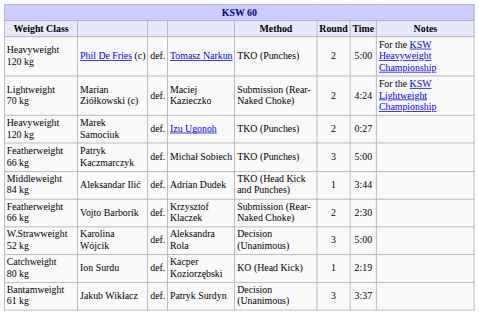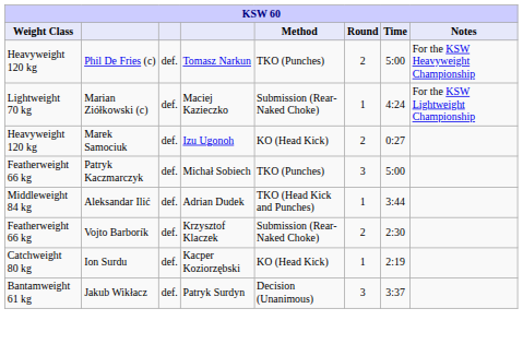 <table class="wikitable" style="font-size: 80%;">
 <tr>
 <th colspan="8" style="background-color: #ccf; color: #000080; text-align: center;"><strong>KSW 60</strong></th>
 </tr>
 <tr>
 <th colspan="1" style="background-color: #E6E8FA; color: #000000; text-align: center;">Weight Class</th>
 <th colspan="1" style="background-color: #E6E8FA; color: #000000; text-align: center;"></th>
 <th colspan="1" style="background-color: #E6E8FA; color: #000000; text-align: center;"></th>
 <th colspan="1" style="background-color: #E6E8FA; color: #000000; text-align: center;"></th>
 <th colspan="1" style="background-color: #E6E8FA; color: #000000; text-align: center;">Method</th>
 <th colspan="1" style="background-color: #E6E8FA; color: #000000; text-align: center;">Round</th>
 <th colspan="1" style="background-color: #E6E8FA; color: #000000; text-align: center;">Time</th>
 <th colspan="1" style="background-color: #E6E8FA; color: #000000; text-align: center;">Notes</th>
 </tr>
 <tr>
 <td>Heavyweight 120 kg</td>
 <td> <a href='#'>Phil De Fries</a> (c)</td>
 <td align=center>def.</td>
 <td> <a href='#'>Tomasz Narkun</a></td>
 <td>TKO (Punches)</td>
 <td align=center>2</td>
 <td align=center>5:00</td>
 <td>For the <a href='#'>KSW Heavyweight Championship</a></td>
 </tr>
 <tr>
 <td>Lightweight 70 kg</td>
 <td> Marian Ziółkowski (c)</td>
 <td align=center>def.</td>
 <td> Maciej Kazieczko</td>
 <td>Submission (Rear-Naked Choke)</td>
-<td align=center>2</td>
+<td align=center>1</td>
 <td align=center>4:24</td>
 <td>For the <a href='#'>KSW Lightweight Championship</a></td>
 </tr>
 <tr>
 <td>Heavyweight 120 kg</td>
 <td> Marek Samociuk</td>
 <td align=center>def.</td>
 <td> <a href='#'>Izu Ugonoh</a></td>
-<td>TKO (Punches)</td>
+<td>KO (Head Kick)</td>
 <td align=center>2</td>
 <td align=center>0:27</td>
 <td></td>
 </tr>
 <tr>
 <td>Featherweight 66 kg</td>
 <td> Patryk Kaczmarczyk</td>
 <td align=center>def.</td>
 <td> Michał Sobiech</td>
 <td>TKO (Punches)</td>
 <td align=center>3</td>
 <td align=center>5:00</td>
 <td></td>
 </tr>
 <tr>
 <td>Middleweight 84 kg</td>
 <td> Aleksandar Ilić</td>
 <td align=center>def.</td>
 <td> Adrian Dudek</td>
 <td>TKO (Head Kick and Punches)</td>
 <td align=center>1</td>
 <td align=center>3:44</td>
 <td></td>
 </tr>
 <tr>
 <td>Featherweight 66 kg</td>
 <td> Vojto Barborík</td>
 <td align=center>def.</td>
 <td> Krzysztof Klaczek</td>
 <td>Submission (Rear-Naked Choke)</td>
 <td align=center>2</td>
 <td align=center>2:30</td>
 <td></td>
 </tr>
 <tr>
-<td>W.Strawweight 52 kg</td>
-<td> Karolina Wójcik</td>
-<td align=center>def.</td>
-<td>  Aleksandra Rola</td>
-<td>Decision (Unanimous)</td>
-<td align=center>3</td>
-<td align=center>5:00</td>
-<td></td>
-</tr>
-<tr>
 <td>Catchweight 80 kg</td>
 <td> Ion Surdu</td>
 <td align=center>def.</td>
 <td> Kacper Koziorzębski</td>
 <td>KO (Head Kick)</td>
 <td align=center>1</td>
 <td align=center>2:19</td>
 <td></td>
 </tr>
 <tr>
 <td>Bantamweight 61 kg</td>
 <td> Jakub Wikłacz</td>
 <td align=center>def.</td>
 <td> Patryk Surdyn</td>
 <td>Decision (Unanimous)</td>
 <td align=center>3</td>
 <td align=center>3:37</td>
 <td></td>
 </tr>
 </table>
